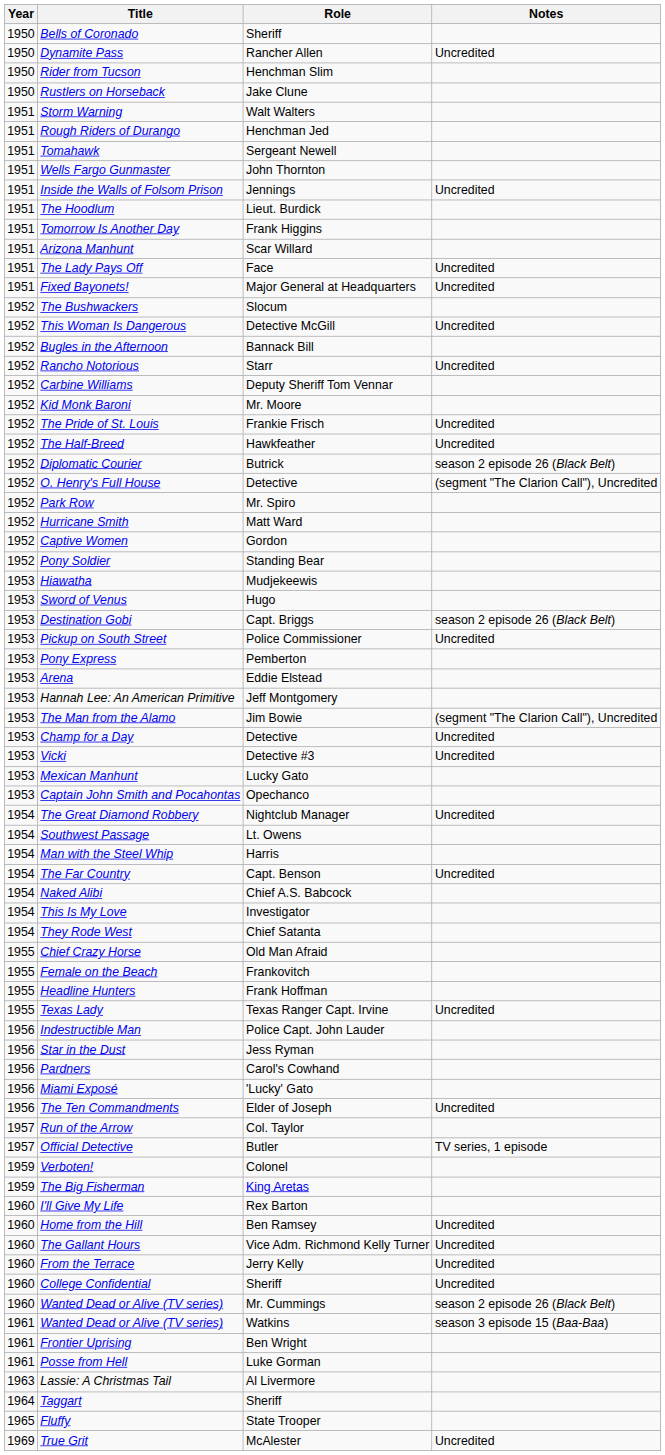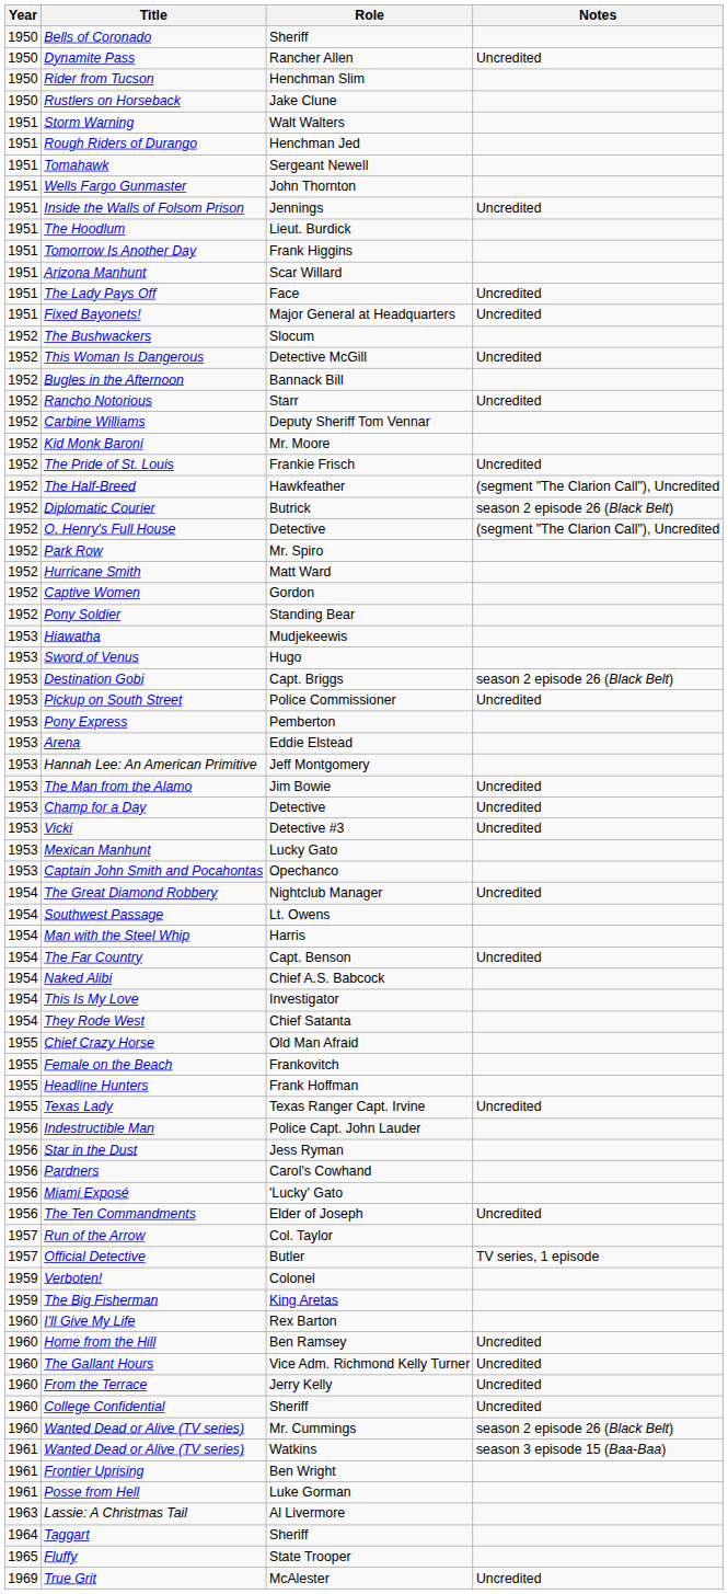 <table class="wikitable">
 <tr>
 <th>Year</th>
 <th>Title</th>
 <th>Role</th>
 <th>Notes</th>
 </tr>
 <tr>
 <td>1950</td>
 <td><em><a href='#'>Bells of Coronado</a></em></td>
 <td>Sheriff</td>
 <td></td>
 </tr>
 <tr>
 <td>1950</td>
 <td><em><a href='#'>Dynamite Pass</a></em></td>
 <td>Rancher Allen</td>
 <td>Uncredited</td>
 </tr>
 <tr>
 <td>1950</td>
 <td><em><a href='#'>Rider from Tucson</a></em></td>
 <td>Henchman Slim</td>
 <td></td>
 </tr>
 <tr>
 <td>1950</td>
 <td><em><a href='#'>Rustlers on Horseback</a></em></td>
 <td>Jake Clune</td>
 <td></td>
 </tr>
 <tr>
 <td>1951</td>
 <td><em><a href='#'>Storm Warning</a></em></td>
 <td>Walt Walters</td>
 <td></td>
 </tr>
 <tr>
 <td>1951</td>
 <td><em><a href='#'>Rough Riders of Durango</a></em></td>
 <td>Henchman Jed</td>
 <td></td>
 </tr>
 <tr>
 <td>1951</td>
 <td><em><a href='#'>Tomahawk</a></em></td>
 <td>Sergeant Newell</td>
 <td></td>
 </tr>
 <tr>
 <td>1951</td>
 <td><em><a href='#'>Wells Fargo Gunmaster</a></em></td>
 <td>John Thornton</td>
 <td></td>
 </tr>
 <tr>
 <td>1951</td>
 <td><em><a href='#'>Inside the Walls of Folsom Prison</a></em></td>
 <td>Jennings</td>
 <td>Uncredited</td>
 </tr>
 <tr>
 <td>1951</td>
 <td><em><a href='#'>The Hoodlum</a></em></td>
 <td>Lieut. Burdick</td>
 <td></td>
 </tr>
 <tr>
 <td>1951</td>
 <td><em><a href='#'>Tomorrow Is Another Day</a></em></td>
 <td>Frank Higgins</td>
 <td></td>
 </tr>
 <tr>
 <td>1951</td>
 <td><em><a href='#'>Arizona Manhunt</a></em></td>
 <td>Scar Willard</td>
 <td></td>
 </tr>
 <tr>
 <td>1951</td>
 <td><em><a href='#'>The Lady Pays Off</a></em></td>
 <td>Face</td>
 <td>Uncredited</td>
 </tr>
 <tr>
 <td>1951</td>
 <td><em><a href='#'>Fixed Bayonets!</a></em></td>
 <td>Major General at Headquarters</td>
 <td>Uncredited</td>
 </tr>
 <tr>
 <td>1952</td>
 <td><em><a href='#'>The Bushwackers</a></em></td>
 <td>Slocum</td>
 <td></td>
 </tr>
 <tr>
 <td>1952</td>
 <td><em><a href='#'>This Woman Is Dangerous</a></em></td>
 <td>Detective McGill</td>
 <td>Uncredited</td>
 </tr>
 <tr>
 <td>1952</td>
 <td><em><a href='#'>Bugles in the Afternoon</a></em></td>
 <td>Bannack Bill</td>
 <td></td>
 </tr>
 <tr>
 <td>1952</td>
 <td><em><a href='#'>Rancho Notorious</a></em></td>
 <td>Starr</td>
 <td>Uncredited</td>
 </tr>
 <tr>
 <td>1952</td>
 <td><em><a href='#'>Carbine Williams</a></em></td>
 <td>Deputy Sheriff Tom Vennar</td>
 <td></td>
 </tr>
 <tr>
 <td>1952</td>
 <td><em><a href='#'>Kid Monk Baroni</a></em></td>
 <td>Mr. Moore</td>
 <td></td>
 </tr>
 <tr>
 <td>1952</td>
 <td><em><a href='#'>The Pride of St. Louis</a></em></td>
 <td>Frankie Frisch</td>
 <td>Uncredited</td>
 </tr>
 <tr>
 <td>1952</td>
 <td><em><a href='#'>The Half-Breed</a></em></td>
 <td>Hawkfeather</td>
-<td>Uncredited</td>
+<td>(segment "The Clarion Call"), Uncredited</td>
 </tr>
 <tr>
 <td>1952</td>
 <td><em><a href='#'>Diplomatic Courier</a></em></td>
 <td>Butrick</td>
 <td>season 2 episode 26 (<em>Black Belt</em>)</td>
 </tr>
 <tr>
 <td>1952</td>
 <td><em><a href='#'>O. Henry's Full House</a></em></td>
 <td>Detective</td>
 <td>(segment "The Clarion Call"), Uncredited</td>
 </tr>
 <tr>
 <td>1952</td>
 <td><em><a href='#'>Park Row</a></em></td>
 <td>Mr. Spiro</td>
 <td></td>
 </tr>
 <tr>
 <td>1952</td>
 <td><em><a href='#'>Hurricane Smith</a></em></td>
 <td>Matt Ward</td>
 <td></td>
 </tr>
 <tr>
 <td>1952</td>
 <td><em><a href='#'>Captive Women</a></em></td>
 <td>Gordon</td>
 <td></td>
 </tr>
 <tr>
 <td>1952</td>
 <td><em><a href='#'>Pony Soldier</a></em></td>
 <td>Standing Bear</td>
 <td></td>
 </tr>
 <tr>
 <td>1953</td>
 <td><em><a href='#'>Hiawatha</a></em></td>
 <td>Mudjekeewis</td>
 <td></td>
 </tr>
 <tr>
 <td>1953</td>
 <td><em><a href='#'>Sword of Venus</a></em></td>
 <td>Hugo</td>
 <td></td>
 </tr>
 <tr>
 <td>1953</td>
 <td><em><a href='#'>Destination Gobi</a></em></td>
 <td>Capt. Briggs</td>
 <td>season 2 episode 26 (<em>Black Belt</em>)</td>
 </tr>
 <tr>
 <td>1953</td>
 <td><em><a href='#'>Pickup on South Street</a></em></td>
 <td>Police Commissioner</td>
 <td>Uncredited</td>
 </tr>
 <tr>
 <td>1953</td>
 <td><em><a href='#'>Pony Express</a></em></td>
 <td>Pemberton</td>
 <td></td>
 </tr>
 <tr>
 <td>1953</td>
 <td><em><a href='#'>Arena</a></em></td>
 <td>Eddie Elstead</td>
 <td></td>
 </tr>
 <tr>
 <td>1953</td>
 <td><em>Hannah Lee: An American Primitive</em></td>
 <td>Jeff Montgomery</td>
 <td></td>
 </tr>
 <tr>
 <td>1953</td>
 <td><em><a href='#'>The Man from the Alamo</a></em></td>
 <td>Jim Bowie</td>
-<td>(segment "The Clarion Call"), Uncredited</td>
+<td>Uncredited</td>
 </tr>
 <tr>
 <td>1953</td>
 <td><em><a href='#'>Champ for a Day</a></em></td>
 <td>Detective</td>
 <td>Uncredited</td>
 </tr>
 <tr>
 <td>1953</td>
 <td><em><a href='#'>Vicki</a></em></td>
 <td>Detective #3</td>
 <td>Uncredited</td>
 </tr>
 <tr>
 <td>1953</td>
 <td><em><a href='#'>Mexican Manhunt</a></em></td>
 <td>Lucky Gato</td>
 <td></td>
 </tr>
 <tr>
 <td>1953</td>
 <td><em><a href='#'>Captain John Smith and Pocahontas</a></em></td>
 <td>Opechanco</td>
 <td></td>
 </tr>
 <tr>
 <td>1954</td>
 <td><em><a href='#'>The Great Diamond Robbery</a></em></td>
 <td>Nightclub Manager</td>
 <td>Uncredited</td>
 </tr>
 <tr>
 <td>1954</td>
 <td><em><a href='#'>Southwest Passage</a></em></td>
 <td>Lt. Owens</td>
 <td></td>
 </tr>
 <tr>
 <td>1954</td>
 <td><em><a href='#'>Man with the Steel Whip</a></em></td>
 <td>Harris</td>
 <td></td>
 </tr>
 <tr>
 <td>1954</td>
 <td><em><a href='#'>The Far Country</a></em></td>
 <td>Capt. Benson</td>
 <td>Uncredited</td>
 </tr>
 <tr>
 <td>1954</td>
 <td><em><a href='#'>Naked Alibi</a></em></td>
 <td>Chief A.S. Babcock</td>
 <td></td>
 </tr>
 <tr>
 <td>1954</td>
 <td><em><a href='#'>This Is My Love</a></em></td>
 <td>Investigator</td>
 <td></td>
 </tr>
 <tr>
 <td>1954</td>
 <td><em><a href='#'>They Rode West</a></em></td>
 <td>Chief Satanta</td>
 <td></td>
 </tr>
 <tr>
 <td>1955</td>
 <td><em><a href='#'>Chief Crazy Horse</a></em></td>
 <td>Old Man Afraid</td>
 <td></td>
 </tr>
 <tr>
 <td>1955</td>
 <td><em><a href='#'>Female on the Beach</a></em></td>
 <td>Frankovitch</td>
 <td></td>
 </tr>
 <tr>
 <td>1955</td>
 <td><em><a href='#'>Headline Hunters</a></em></td>
 <td>Frank Hoffman</td>
 <td></td>
 </tr>
 <tr>
 <td>1955</td>
 <td><em><a href='#'>Texas Lady</a></em></td>
 <td>Texas Ranger Capt. Irvine</td>
 <td>Uncredited</td>
 </tr>
 <tr>
 <td>1956</td>
 <td><em><a href='#'>Indestructible Man</a></em></td>
 <td>Police Capt. John Lauder</td>
 <td></td>
 </tr>
 <tr>
 <td>1956</td>
 <td><em><a href='#'>Star in the Dust</a></em></td>
 <td>Jess Ryman</td>
 <td></td>
 </tr>
 <tr>
 <td>1956</td>
 <td><em><a href='#'>Pardners</a></em></td>
 <td>Carol's Cowhand</td>
 <td></td>
 </tr>
 <tr>
 <td>1956</td>
 <td><em><a href='#'>Miami Exposé</a></em></td>
 <td>'Lucky' Gato</td>
 <td></td>
 </tr>
 <tr>
 <td>1956</td>
 <td><em><a href='#'>The Ten Commandments</a></em></td>
 <td>Elder of Joseph</td>
 <td>Uncredited</td>
 </tr>
 <tr>
 <td>1957</td>
 <td><em><a href='#'>Run of the Arrow</a></em></td>
 <td>Col. Taylor</td>
 <td></td>
 </tr>
 <tr>
 <td>1957</td>
 <td><em><a href='#'>Official Detective</a></em></td>
 <td>Butler</td>
 <td>TV series, 1 episode</td>
 </tr>
 <tr>
 <td>1959</td>
 <td><em><a href='#'>Verboten!</a></em></td>
 <td>Colonel</td>
 <td></td>
 </tr>
 <tr>
 <td>1959</td>
 <td><em><a href='#'>The Big Fisherman</a></em></td>
 <td><a href='#'>King Aretas</a></td>
 <td></td>
 </tr>
 <tr>
 <td>1960</td>
 <td><em><a href='#'>I'll Give My Life</a></em></td>
 <td>Rex Barton</td>
 <td></td>
 </tr>
 <tr>
 <td>1960</td>
 <td><em><a href='#'>Home from the Hill</a></em></td>
 <td>Ben Ramsey</td>
 <td>Uncredited</td>
 </tr>
 <tr>
 <td>1960</td>
 <td><em><a href='#'>The Gallant Hours</a></em></td>
 <td>Vice Adm. Richmond Kelly Turner</td>
 <td>Uncredited</td>
 </tr>
 <tr>
 <td>1960</td>
 <td><em><a href='#'>From the Terrace</a></em></td>
 <td>Jerry Kelly</td>
 <td>Uncredited</td>
 </tr>
 <tr>
 <td>1960</td>
 <td><em><a href='#'>College Confidential</a></em></td>
 <td>Sheriff</td>
 <td>Uncredited</td>
 </tr>
 <tr>
 <td>1960</td>
 <td><em><a href='#'>Wanted Dead or Alive (TV series)</a></em></td>
 <td>Mr. Cummings</td>
 <td>season 2 episode 26 (<em>Black Belt</em>)</td>
 </tr>
 <tr>
 <td>1961</td>
 <td><em><a href='#'>Wanted Dead or Alive (TV series)</a></em></td>
 <td>Watkins</td>
 <td>season 3 episode 15 (<em>Baa-Baa</em>)</td>
 </tr>
 <tr>
 <td>1961</td>
 <td><em><a href='#'>Frontier Uprising</a></em></td>
 <td>Ben Wright</td>
 <td></td>
 </tr>
 <tr>
 <td>1961</td>
 <td><em><a href='#'>Posse from Hell</a></em></td>
 <td>Luke Gorman</td>
 <td></td>
 </tr>
 <tr>
 <td>1963</td>
 <td><em>Lassie: A Christmas Tail</em></td>
 <td>Al Livermore</td>
 <td></td>
 </tr>
 <tr>
 <td>1964</td>
 <td><em><a href='#'>Taggart</a></em></td>
 <td>Sheriff</td>
 <td></td>
 </tr>
 <tr>
 <td>1965</td>
 <td><em><a href='#'>Fluffy</a></em></td>
 <td>State Trooper</td>
 <td></td>
 </tr>
 <tr>
 <td>1969</td>
 <td><em><a href='#'>True Grit</a></em></td>
 <td>McAlester</td>
 <td>Uncredited</td>
 </tr>
 </table>
